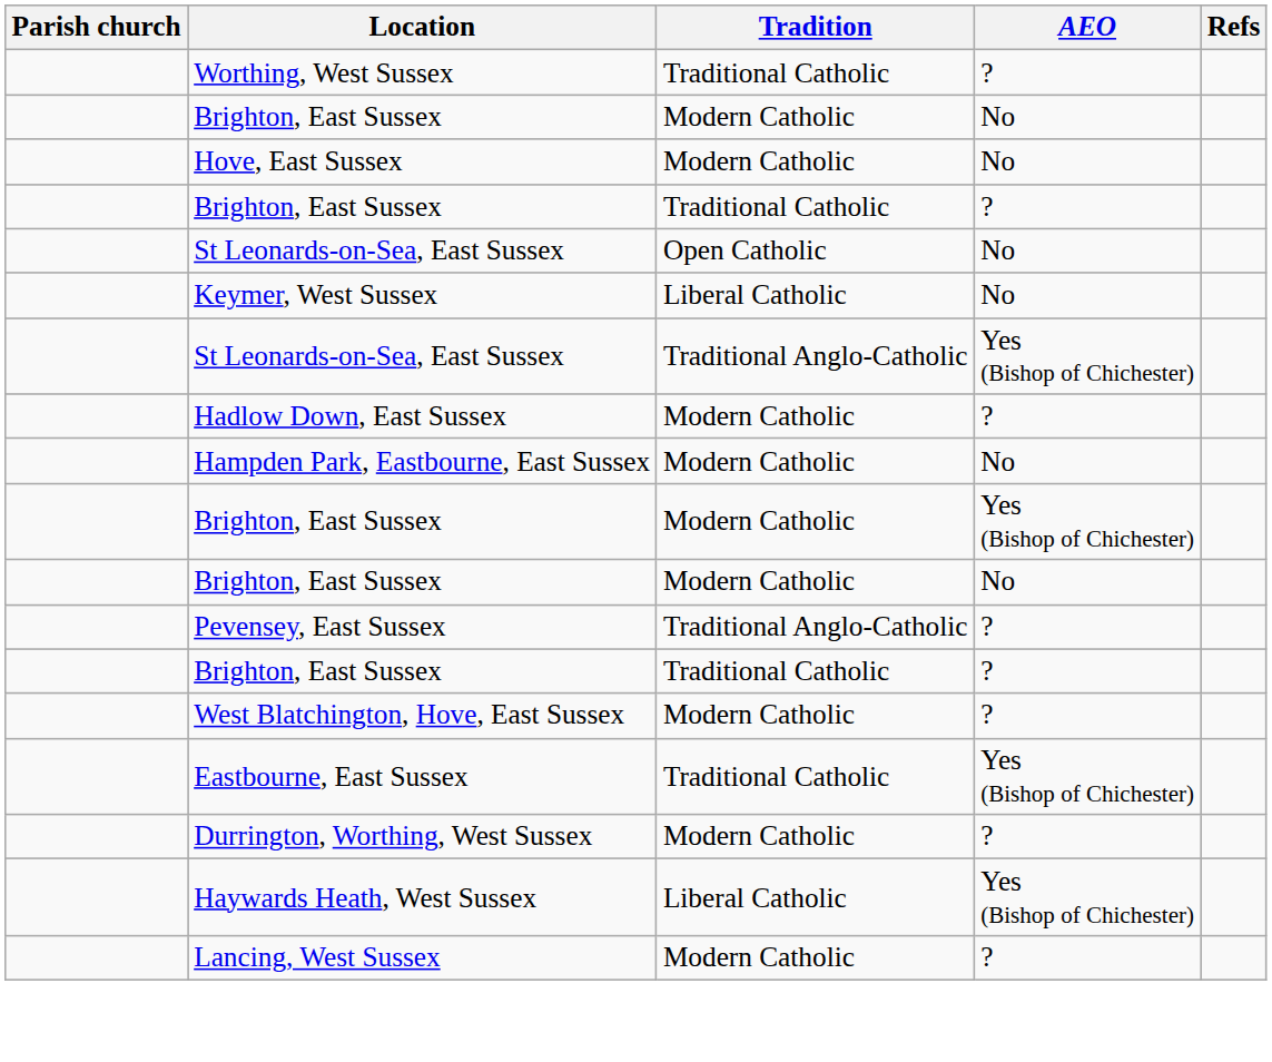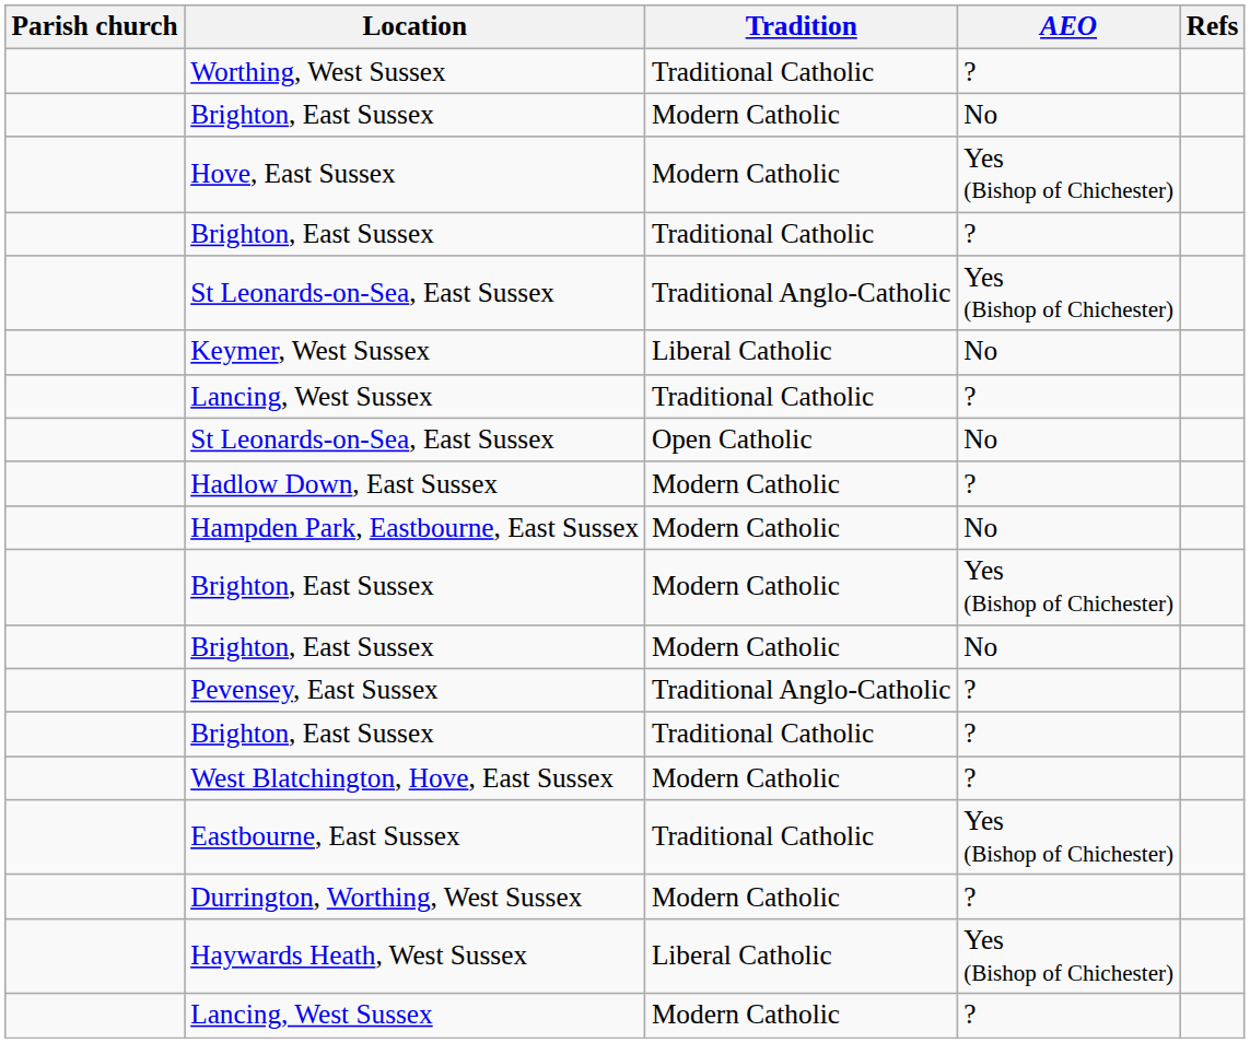 <table class="wikitable sortable">
 <tr>
 <th>Parish church</th>
 <th>Location</th>
 <th><a href='#'>Tradition</a></th>
 <th><em><a href='#'>AEO</a></em></th>
 <th>Refs</th>
 </tr>
 <tr>
 <td></td>
 <td><a href='#'>Worthing</a>, West Sussex</td>
 <td>Traditional Catholic</td>
 <td>?</td>
 <td></td>
 </tr>
 <tr>
 <td></td>
 <td><a href='#'>Brighton</a>, East Sussex</td>
 <td>Modern Catholic</td>
 <td>No</td>
 <td></td>
 </tr>
 <tr>
 <td></td>
 <td><a href='#'>Hove</a>, East Sussex</td>
 <td>Modern Catholic</td>
-<td>No</td>
+<td>Yes <br> <small>(Bishop of Chichester)</small></td>
 <td></td>
 </tr>
 <tr>
 <td></td>
 <td><a href='#'>Brighton</a>, East Sussex</td>
 <td>Traditional Catholic</td>
 <td>?</td>
 <td></td>
 </tr>
 <tr>
 <td></td>
 <td><a href='#'>St Leonards-on-Sea</a>, East Sussex</td>
-<td>Open Catholic</td>
-<td>No</td>
+<td>Traditional Anglo-Catholic</td>
+<td>Yes <br> <small>(Bishop of Chichester)</small></td>
 <td></td>
 </tr>
 <tr>
 <td></td>
 <td><a href='#'>Keymer</a>, West Sussex</td>
 <td>Liberal Catholic</td>
 <td>No</td>
 <td></td>
 </tr>
 <tr>
 <td></td>
+<td><a href='#'>Lancing</a>, West Sussex</td>
+<td>Traditional Catholic</td>
+<td>?</td>
+<td></td>
+</tr>
+<tr>
+<td></td>
 <td><a href='#'>St Leonards-on-Sea</a>, East Sussex</td>
-<td>Traditional Anglo-Catholic</td>
-<td>Yes <br> <small>(Bishop of Chichester)</small></td>
+<td>Open Catholic</td>
+<td>No</td>
 <td></td>
 </tr>
 <tr>
 <td></td>
 <td><a href='#'>Hadlow Down</a>, East Sussex</td>
 <td>Modern Catholic</td>
 <td>?</td>
 <td></td>
 </tr>
 <tr>
 <td></td>
 <td><a href='#'>Hampden Park</a>, <a href='#'>Eastbourne</a>, East Sussex</td>
 <td>Modern Catholic</td>
 <td>No</td>
 <td></td>
 </tr>
 <tr>
 <td></td>
 <td><a href='#'>Brighton</a>, East Sussex</td>
 <td>Modern Catholic</td>
 <td>Yes <br> <small>(Bishop of Chichester)</small></td>
 <td></td>
 </tr>
 <tr>
 <td></td>
 <td><a href='#'>Brighton</a>, East Sussex</td>
 <td>Modern Catholic</td>
 <td>No</td>
 <td></td>
 </tr>
 <tr>
 <td></td>
 <td><a href='#'>Pevensey</a>, East Sussex</td>
 <td>Traditional Anglo-Catholic</td>
 <td>?</td>
 <td></td>
 </tr>
 <tr>
 <td></td>
 <td><a href='#'>Brighton</a>, East Sussex</td>
 <td>Traditional Catholic</td>
 <td>?</td>
 <td></td>
 </tr>
 <tr>
 <td></td>
 <td><a href='#'>West Blatchington</a>, <a href='#'>Hove</a>, East Sussex</td>
 <td>Modern Catholic</td>
 <td>?</td>
 <td></td>
 </tr>
 <tr>
 <td></td>
 <td><a href='#'>Eastbourne</a>, East Sussex</td>
 <td>Traditional Catholic</td>
 <td>Yes <br> <small>(Bishop of Chichester)</small></td>
 <td></td>
 </tr>
 <tr>
 <td></td>
 <td><a href='#'>Durrington</a>, <a href='#'>Worthing</a>, West Sussex</td>
 <td>Modern Catholic</td>
 <td>?</td>
 <td></td>
 </tr>
 <tr>
 <td></td>
 <td><a href='#'>Haywards Heath</a>, West Sussex</td>
 <td>Liberal Catholic</td>
 <td>Yes <br> <small>(Bishop of Chichester)</small></td>
 <td></td>
 </tr>
 <tr>
 <td></td>
 <td><a href='#'>Lancing, West Sussex</a></td>
 <td>Modern Catholic</td>
 <td>?</td>
 <td></td>
 </tr>
 </table>
